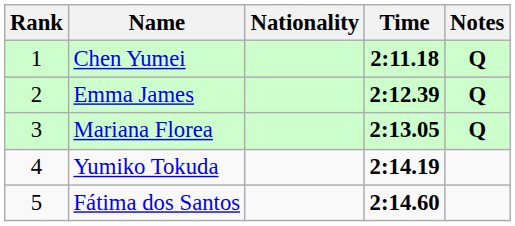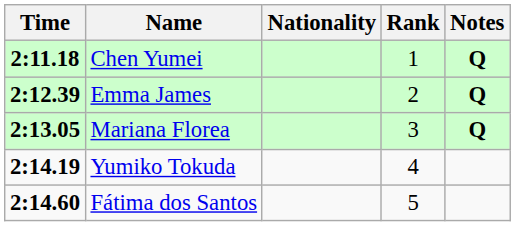 <table class="wikitable sortable" style="text-align:center">
 <tr>
-<th>Rank</th>
+<th>Time</th>
 <th>Name</th>
 <th>Nationality</th>
-<th>Time</th>
+<th>Rank</th>
 <th>Notes</th>
 </tr>
 <tr bgcolor=ccffcc>
-<td>1</td>
+<td><strong>2:11.18</strong></td>
 <td align=left><a href='#'>Chen Yumei</a></td>
 <td align=left></td>
-<td><strong>2:11.18</strong></td>
+<td>1</td>
 <td><strong>Q</strong></td>
 </tr>
 <tr bgcolor=ccffcc>
-<td>2</td>
+<td><strong>2:12.39</strong></td>
 <td align=left><a href='#'>Emma James</a></td>
 <td align=left></td>
-<td><strong>2:12.39</strong></td>
+<td>2</td>
 <td><strong>Q</strong></td>
 </tr>
 <tr bgcolor=ccffcc>
-<td>3</td>
+<td><strong>2:13.05</strong></td>
 <td align=left><a href='#'>Mariana Florea</a></td>
 <td align=left></td>
-<td><strong>2:13.05</strong></td>
+<td>3</td>
 <td><strong>Q</strong></td>
 </tr>
 <tr>
-<td>4</td>
+<td><strong>2:14.19</strong></td>
 <td align=left><a href='#'>Yumiko Tokuda</a></td>
 <td align=left></td>
-<td><strong>2:14.19</strong></td>
+<td>4</td>
 <td></td>
 </tr>
 <tr>
-<td>5</td>
+<td><strong>2:14.60</strong></td>
 <td align=left><a href='#'>Fátima dos Santos</a></td>
 <td align=left></td>
-<td><strong>2:14.60</strong></td>
+<td>5</td>
 <td></td>
 </tr>
 </table>
